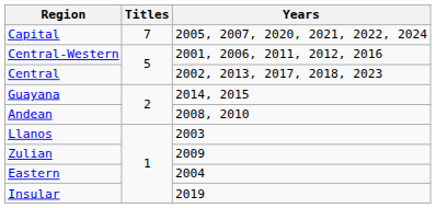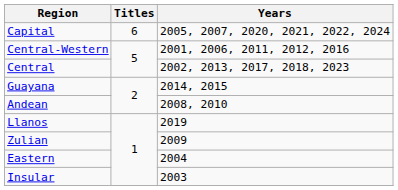 <table class="wikitable sortable" style="font-size: 95%;">
 <tr>
 <th>Region</th>
 <th>Titles</th>
 <th>Years</th>
 </tr>
 <tr>
 <td><a href='#'>Capital</a></td>
-<td style="text-align:center;">7</td>
+<td style="text-align:center;">6</td>
 <td>2005, 2007, 2020, 2021, 2022, 2024</td>
 </tr>
 <tr>
 <td><a href='#'>Central-Western</a></td>
 <td rowspan="2" style="text-align:center;">5</td>
 <td>2001, 2006, 2011, 2012, 2016</td>
 </tr>
 <tr>
 <td><a href='#'>Central</a></td>
 <td>2002, 2013, 2017, 2018, 2023</td>
 </tr>
 <tr>
 <td><a href='#'>Guayana</a></td>
 <td rowspan="2" style="text-align:center;">2</td>
 <td>2014, 2015</td>
 </tr>
 <tr>
 <td><a href='#'>Andean</a></td>
 <td>2008, 2010</td>
 </tr>
 <tr>
 <td><a href='#'>Llanos</a></td>
 <td rowspan="4" style="text-align:center;">1</td>
-<td>2003</td>
+<td>2019</td>
 </tr>
 <tr>
 <td><a href='#'>Zulian</a></td>
 <td>2009</td>
 </tr>
 <tr>
 <td><a href='#'>Eastern</a></td>
 <td>2004</td>
 </tr>
 <tr>
 <td><a href='#'>Insular</a></td>
-<td>2019</td>
+<td>2003</td>
 </tr>
 </table>
